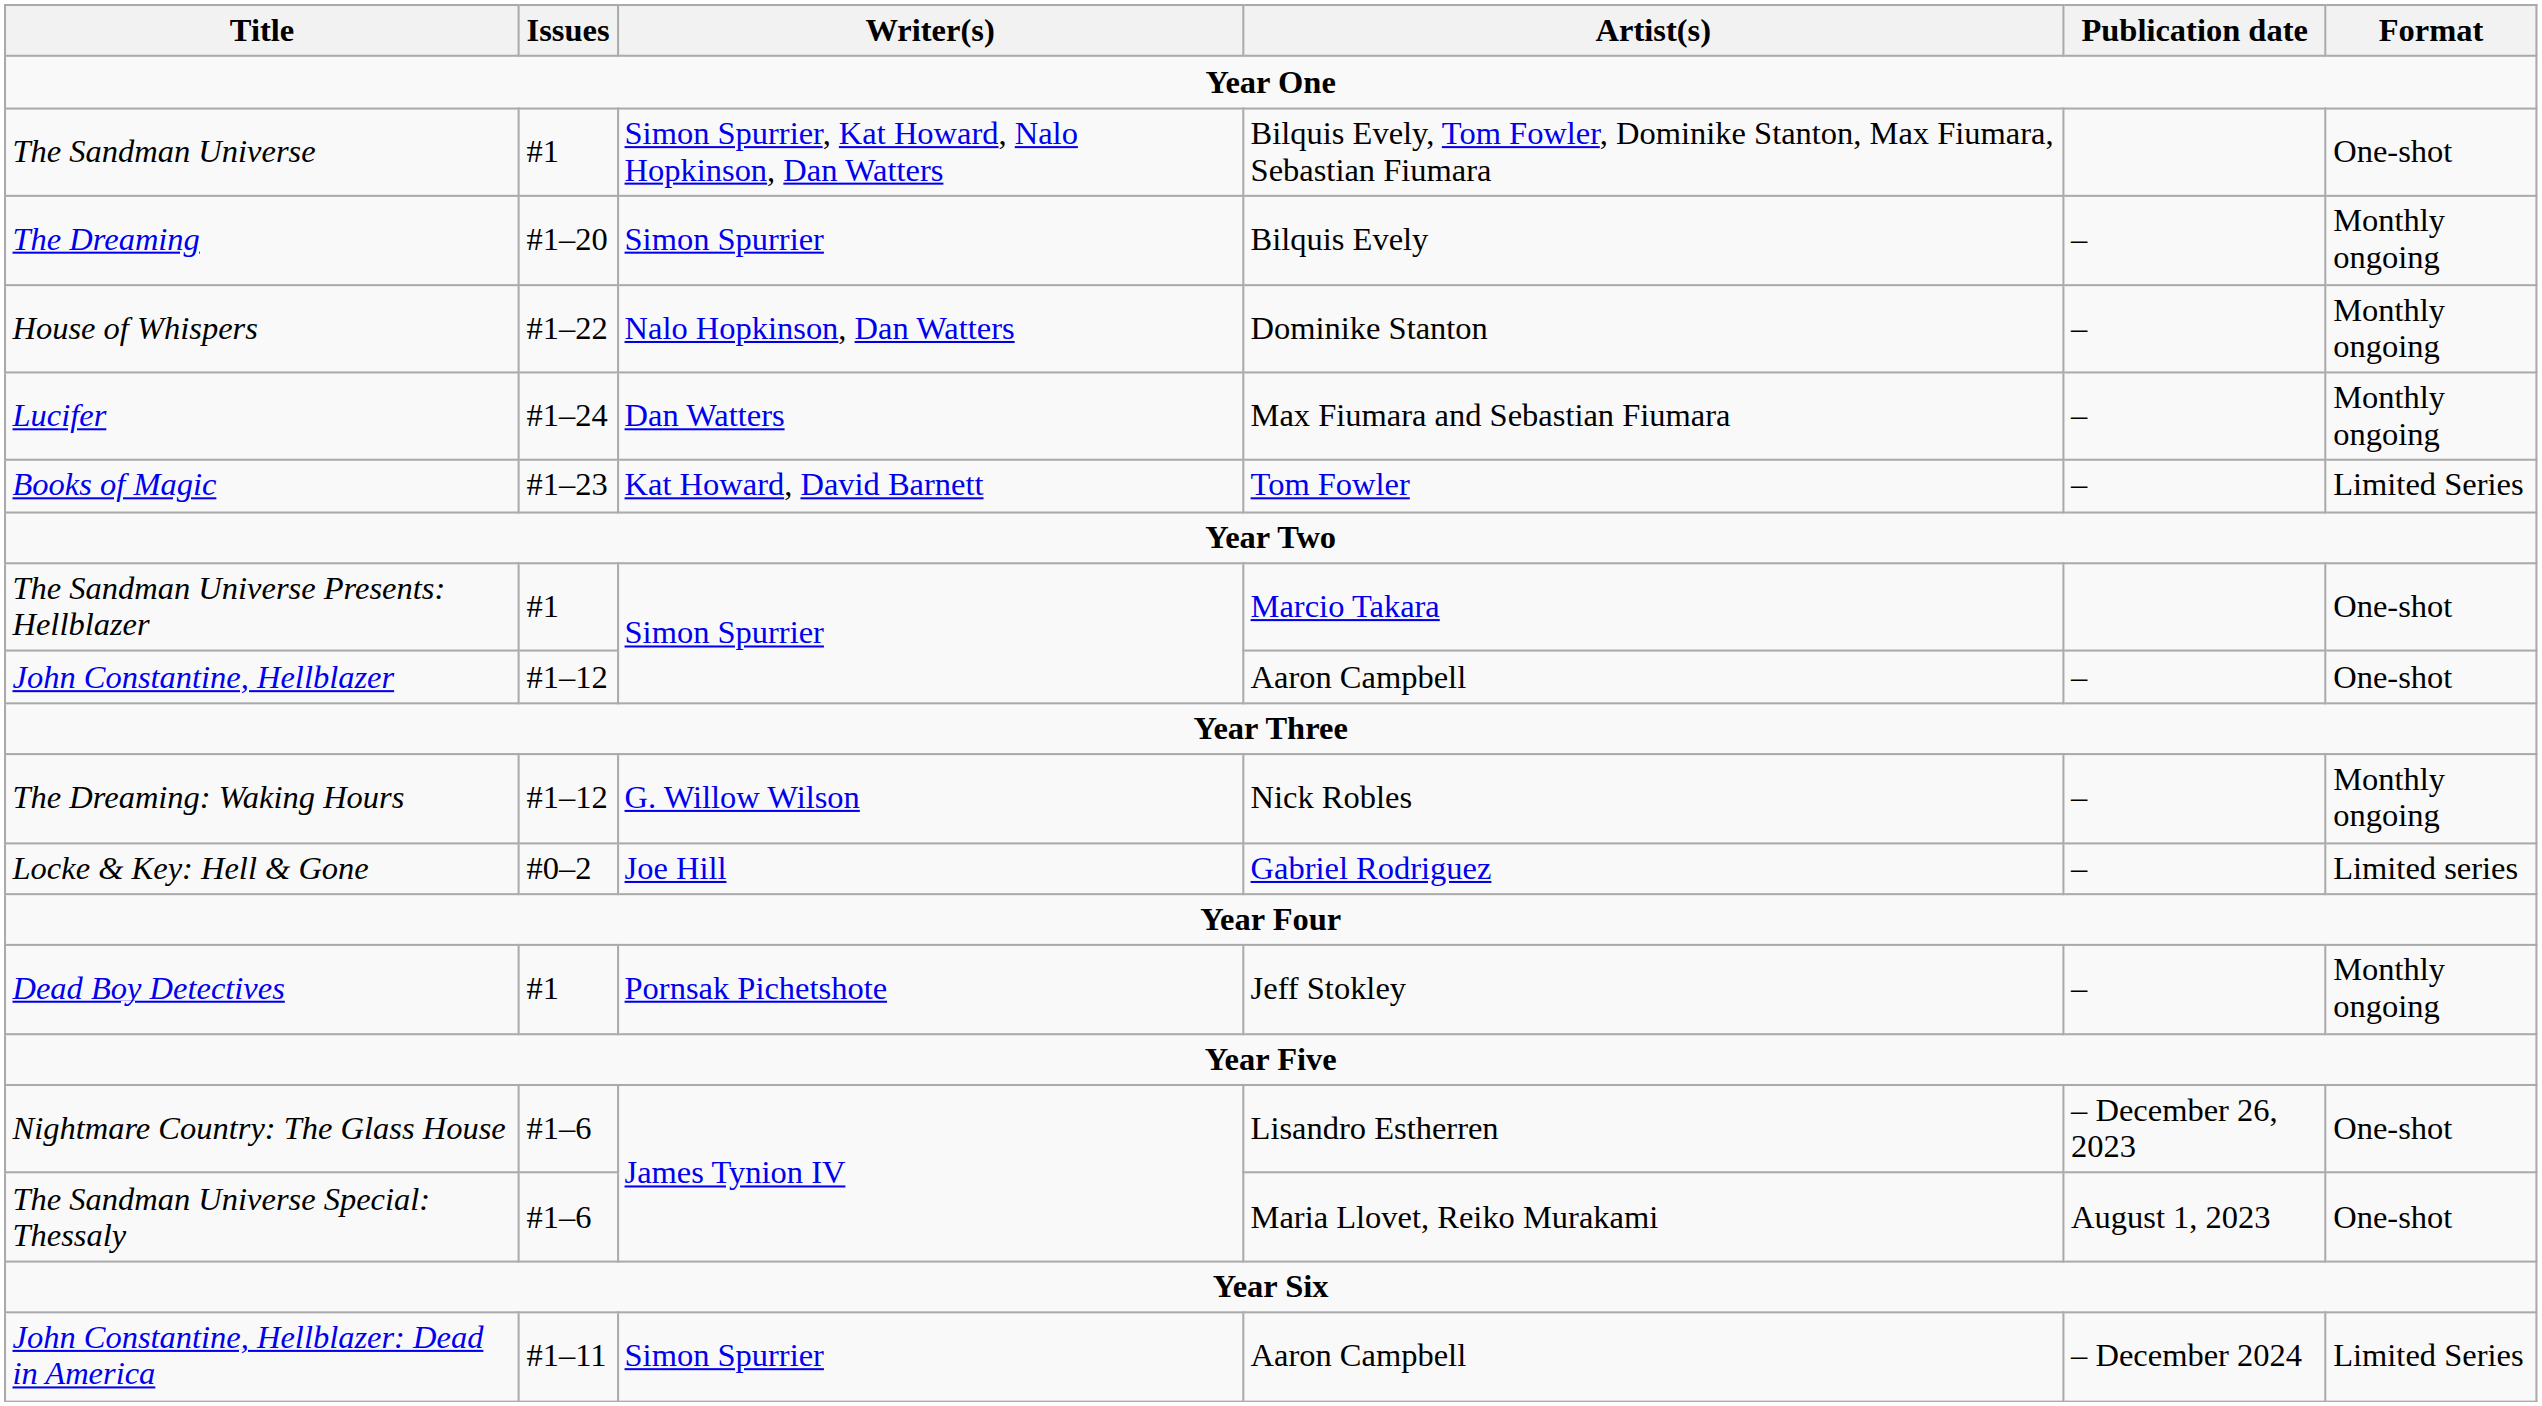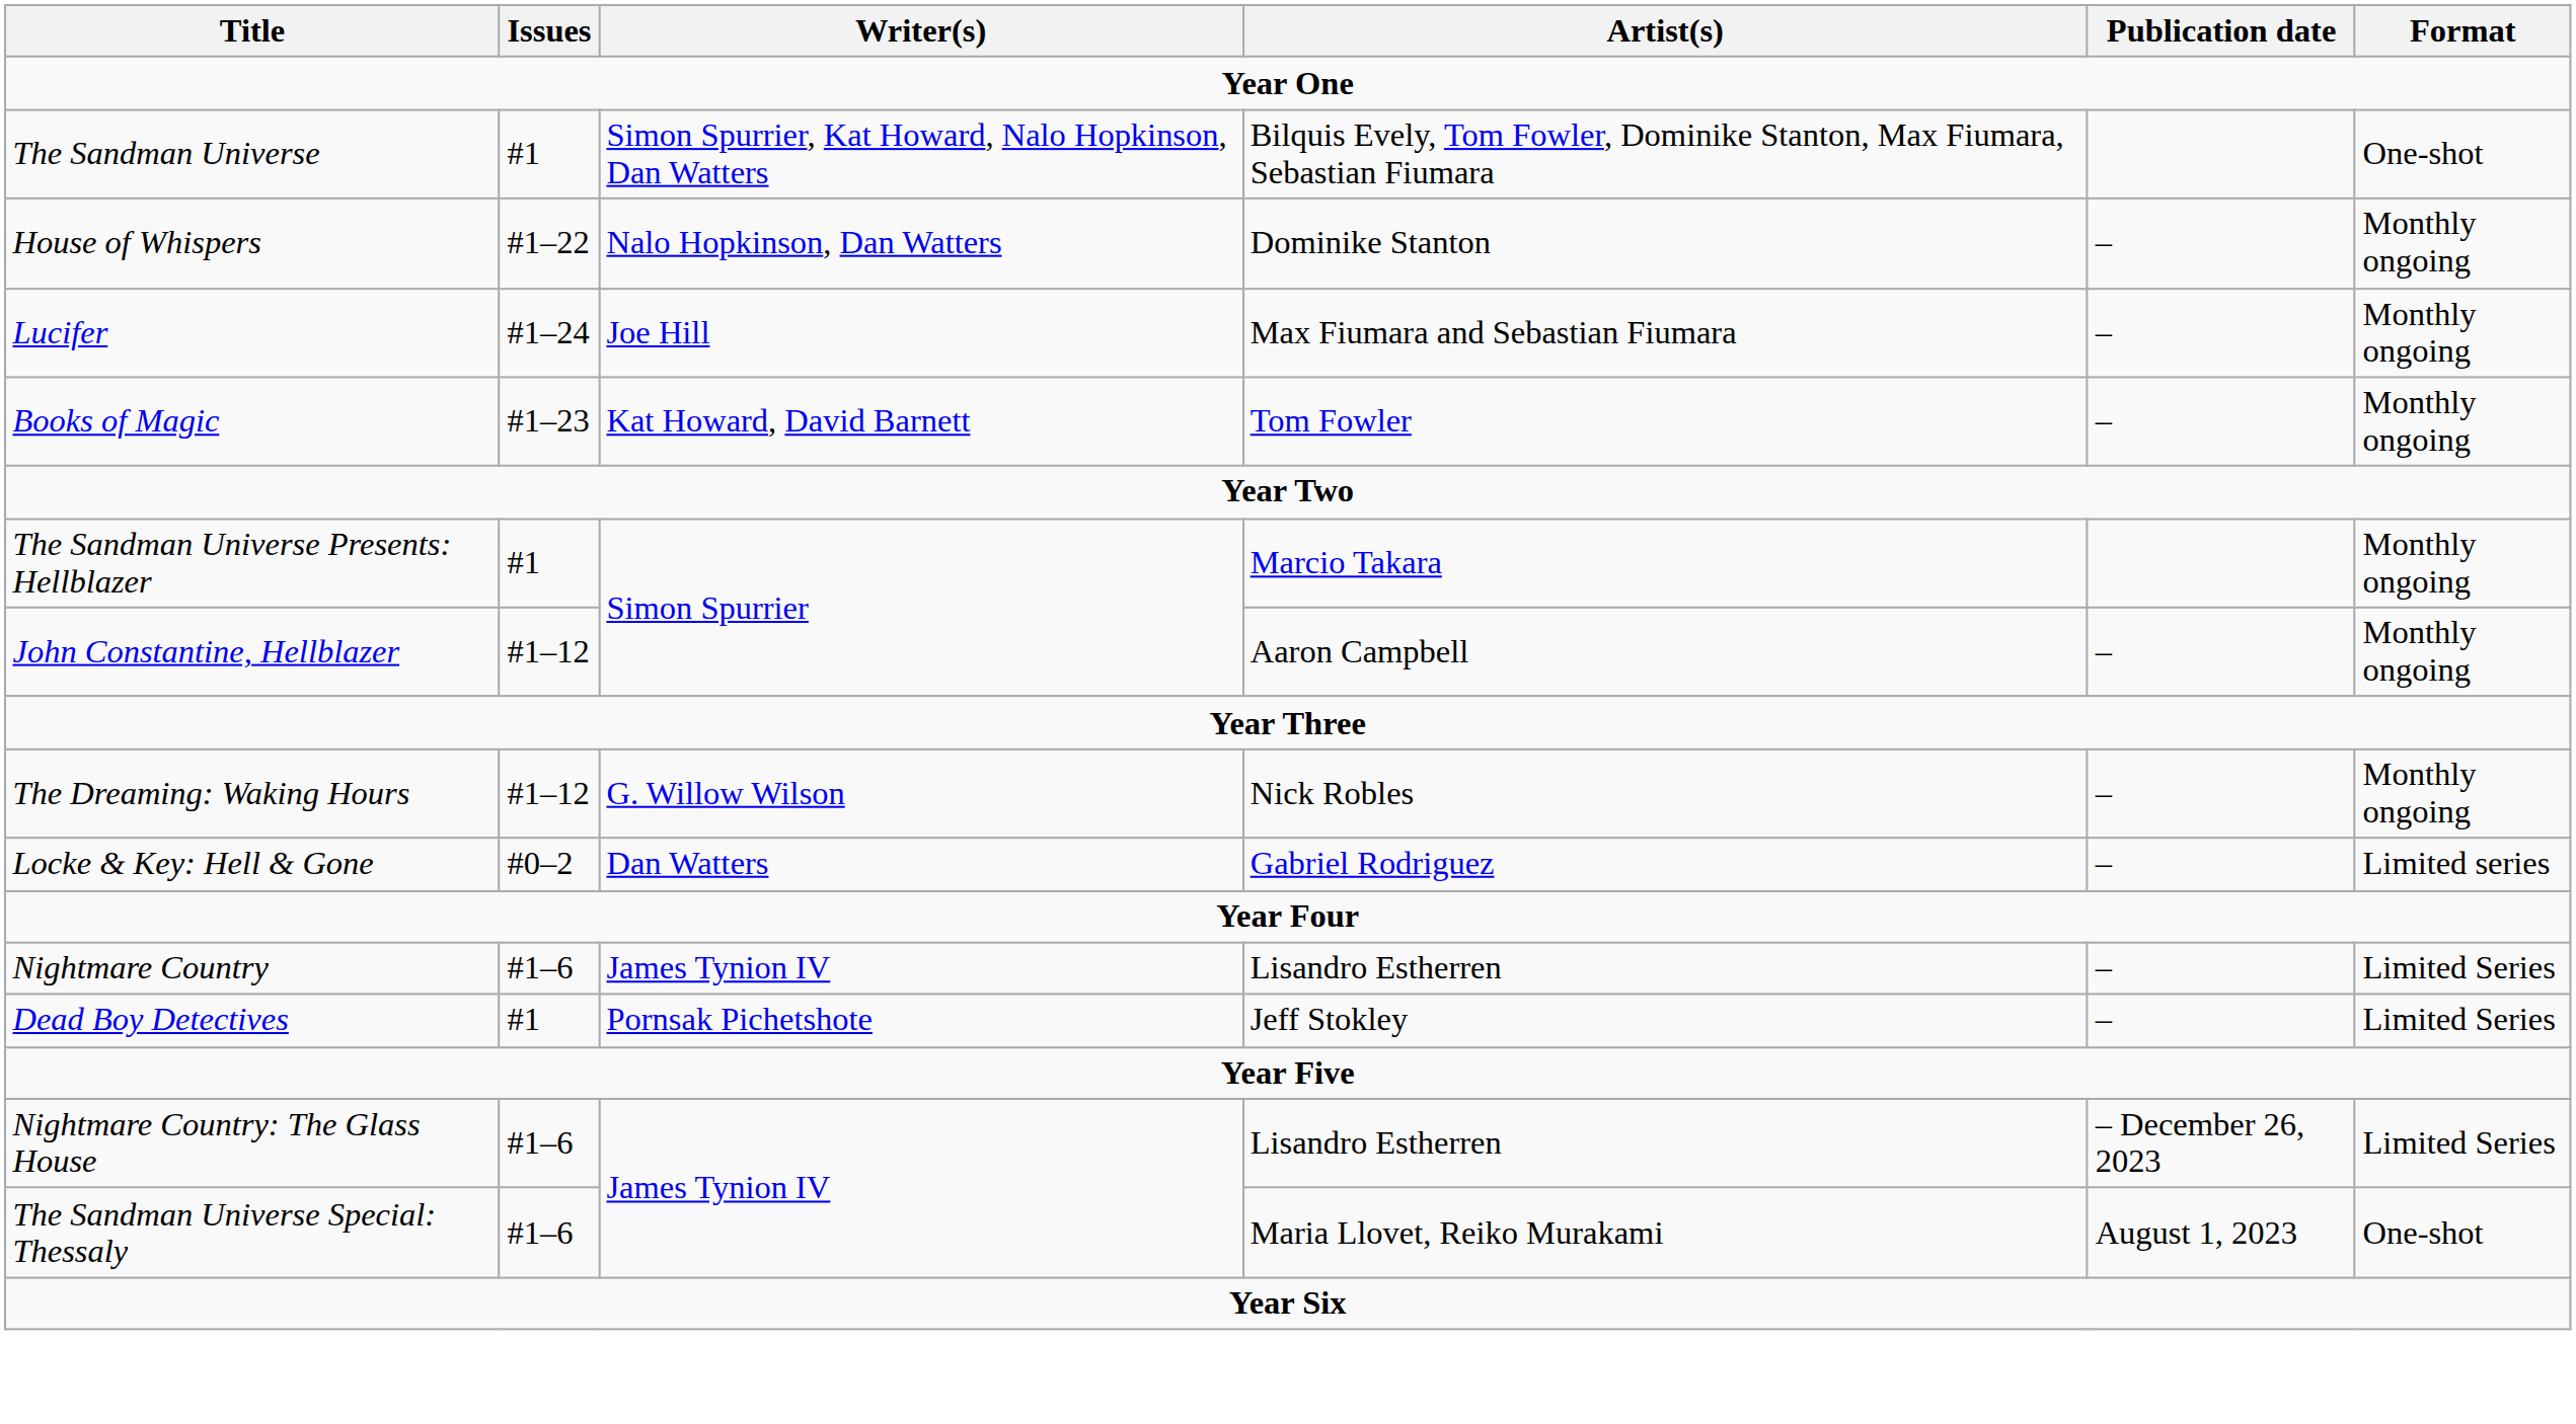 <table class="wikitable">
 <tr>
 <th>Title</th>
 <th>Issues</th>
 <th>Writer(s)</th>
 <th>Artist(s)</th>
 <th>Publication date</th>
 <th>Format</th>
 </tr>
 <tr>
 <td colspan="6" align="center"><strong>Year One</strong></td>
 </tr>
 <tr>
 <td><em>The Sandman Universe</em></td>
 <td>#1</td>
 <td><a href='#'>Simon Spurrier</a>, <a href='#'>Kat Howard</a>, <a href='#'>Nalo Hopkinson</a>, <a href='#'>Dan Watters</a></td>
 <td>Bilquis Evely, <a href='#'>Tom Fowler</a>, Dominike Stanton, Max Fiumara, Sebastian Fiumara</td>
 <td></td>
 <td>One-shot</td>
 </tr>
 <tr>
-<td><em><a href='#'>The Dreaming</a></em></td>
-<td>#1–20</td>
-<td><a href='#'>Simon Spurrier</a></td>
-<td>Bilquis Evely</td>
-<td> – </td>
-<td>Monthly ongoing</td>
-</tr>
-<tr>
 <td><em>House of Whispers</em></td>
 <td>#1–22</td>
 <td><a href='#'>Nalo Hopkinson</a>, <a href='#'>Dan Watters</a></td>
 <td>Dominike Stanton</td>
 <td> – </td>
 <td>Monthly ongoing</td>
 </tr>
 <tr>
 <td><em><a href='#'>Lucifer</a></em></td>
 <td>#1–24</td>
-<td><a href='#'>Dan Watters</a></td>
+<td><a href='#'>Joe Hill</a></td>
 <td>Max Fiumara and Sebastian Fiumara</td>
 <td> – </td>
 <td>Monthly ongoing</td>
 </tr>
 <tr>
 <td><em><a href='#'>Books of Magic</a></em></td>
 <td>#1–23</td>
 <td><a href='#'>Kat Howard</a>, <a href='#'>David Barnett</a></td>
 <td><a href='#'>Tom Fowler</a></td>
 <td> – </td>
-<td>Limited Series</td>
+<td>Monthly ongoing</td>
 </tr>
 <tr>
 <td colspan="6" align="center"><strong>Year Two</strong></td>
 </tr>
 <tr>
 <td><em>The Sandman Universe Presents: Hellblazer</em></td>
 <td>#1</td>
 <td rowspan="2"><a href='#'>Simon Spurrier</a></td>
 <td><a href='#'>Marcio Takara</a></td>
 <td></td>
-<td>One-shot</td>
+<td>Monthly ongoing</td>
 </tr>
 <tr>
 <td><em><a href='#'>John Constantine, Hellblazer</a></em></td>
 <td>#1–12</td>
 <td>Aaron Campbell</td>
 <td> – </td>
-<td>One-shot</td>
+<td>Monthly ongoing</td>
 </tr>
 <tr>
 <td colspan="6" align="center"><strong>Year Three</strong></td>
 </tr>
 <tr>
 <td><em>The Dreaming: Waking Hours</em></td>
 <td>#1–12</td>
 <td><a href='#'>G. Willow Wilson</a></td>
 <td>Nick Robles</td>
 <td> – </td>
 <td>Monthly ongoing</td>
 </tr>
 <tr>
 <td><em>Locke & Key: Hell & Gone</em></td>
 <td>#0–2</td>
-<td><a href='#'>Joe Hill</a></td>
+<td><a href='#'>Dan Watters</a></td>
 <td><a href='#'>Gabriel Rodriguez</a></td>
 <td> – </td>
 <td>Limited series</td>
 </tr>
 <tr>
 <td colspan="6" align="center"><strong>Year Four</strong></td>
 </tr>
 <tr>
+<td><em>Nightmare Country</em></td>
+<td>#1–6</td>
+<td><a href='#'>James Tynion IV</a></td>
+<td>Lisandro Estherren</td>
+<td> – </td>
+<td>Limited Series</td>
+</tr>
+<tr>
 <td><em><a href='#'>Dead Boy Detectives</a></em></td>
 <td>#1</td>
 <td><a href='#'>Pornsak Pichetshote</a></td>
 <td>Jeff Stokley</td>
 <td> – </td>
-<td>Monthly ongoing</td>
+<td>Limited Series</td>
 </tr>
 <tr>
 <td colspan="6" align="center"><strong>Year Five</strong></td>
 </tr>
 <tr>
 <td><em>Nightmare Country: The Glass House</em></td>
 <td>#1–6</td>
 <td rowspan="2"><a href='#'>James Tynion IV</a></td>
 <td>Lisandro Estherren</td>
 <td> – December 26, 2023</td>
-<td>One-shot</td>
+<td>Limited Series</td>
 </tr>
 <tr>
 <td><em>The Sandman Universe Special: Thessaly</em></td>
 <td>#1–6</td>
 <td>Maria Llovet, Reiko Murakami</td>
 <td>August 1, 2023</td>
 <td>One-shot</td>
 </tr>
 <tr>
 <td colspan="6" align="center"><strong>Year Six</strong></td>
 </tr>
-<tr>
-<td><em><a href='#'>John Constantine, Hellblazer: Dead in America</a></em></td>
-<td>#1–11</td>
-<td><a href='#'>Simon Spurrier</a></td>
-<td>Aaron Campbell</td>
-<td> – December 2024</td>
-<td>Limited Series</td>
-</tr>
 </table>
